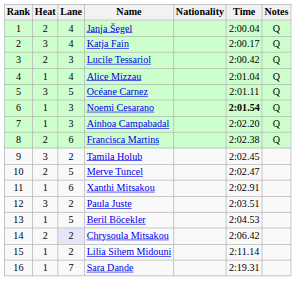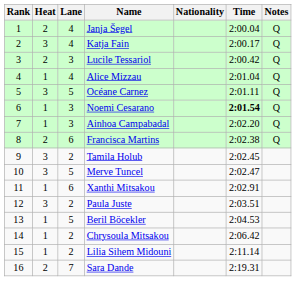 <table class="wikitable sortable" style="text-align:center">
 <tr>
 <th>Rank</th>
 <th>Heat</th>
 <th>Lane</th>
 <th>Name</th>
 <th>Nationality</th>
 <th>Time</th>
 <th>Notes</th>
 </tr>
 <tr bgcolor=ccffcc>
 <td>1</td>
 <td>2</td>
 <td>4</td>
 <td align=left><a href='#'>Janja Šegel</a></td>
 <td align=left></td>
 <td>2:00.04</td>
 <td>Q</td>
 </tr>
 <tr bgcolor=ccffcc>
 <td>2</td>
 <td>3</td>
 <td>4</td>
 <td align=left><a href='#'>Katja Fain</a></td>
 <td align=left></td>
 <td>2:00.17</td>
 <td>Q</td>
 </tr>
 <tr bgcolor=ccffcc>
 <td>3</td>
 <td>2</td>
 <td>3</td>
 <td align=left><a href='#'>Lucile Tessariol</a></td>
 <td align=left></td>
 <td>2:00.42</td>
 <td>Q</td>
 </tr>
 <tr bgcolor=ccffcc>
 <td>4</td>
 <td>1</td>
 <td>4</td>
 <td align=left><a href='#'>Alice Mizzau</a></td>
 <td align=left></td>
 <td>2:01.04</td>
 <td>Q</td>
 </tr>
 <tr bgcolor=ccffcc>
 <td>5</td>
 <td>3</td>
 <td>5</td>
 <td align=left><a href='#'>Océane Carnez</a></td>
 <td align=left></td>
 <td>2:01.11</td>
 <td>Q</td>
 </tr>
 <tr bgcolor=ccffcc>
 <td>6</td>
 <td>1</td>
 <td>3</td>
 <td align=left><a href='#'>Noemi Cesarano</a></td>
 <td align=left></td>
 <td><strong>2:01.54</strong></td>
 <td>Q</td>
 </tr>
 <tr bgcolor=ccffcc>
 <td>7</td>
 <td>1</td>
 <td>3</td>
 <td align=left><a href='#'>Ainhoa Campabadal</a></td>
 <td align=left></td>
 <td>2:02.20</td>
 <td>Q</td>
 </tr>
 <tr bgcolor=ccffcc>
 <td>8</td>
 <td>2</td>
 <td>6</td>
 <td align=left><a href='#'>Francisca Martins</a></td>
 <td align=left></td>
 <td>2:02.38</td>
 <td>Q</td>
 </tr>
 <tr>
 <td>9</td>
 <td>3</td>
 <td>2</td>
 <td align=left><a href='#'>Tamila Holub</a></td>
 <td align=left></td>
 <td>2:02.45</td>
 <td></td>
 </tr>
 <tr>
 <td>10</td>
-<td>2</td>
+<td>3</td>
 <td>5</td>
 <td align=left><a href='#'>Merve Tuncel</a></td>
 <td align=left></td>
 <td>2:02.47</td>
 <td></td>
 </tr>
 <tr>
 <td>11</td>
 <td>1</td>
 <td>6</td>
 <td align=left><a href='#'>Xanthi Mitsakou</a></td>
 <td align=left></td>
 <td>2:02.91</td>
 <td></td>
 </tr>
 <tr>
 <td>12</td>
 <td>3</td>
 <td>2</td>
 <td align=left><a href='#'>Paula Juste</a></td>
 <td align=left></td>
 <td>2:03.51</td>
 <td></td>
 </tr>
 <tr>
 <td>13</td>
 <td>1</td>
 <td>5</td>
 <td align=left><a href='#'>Beril Böcekler</a></td>
 <td align=left></td>
 <td>2:04.53</td>
 <td></td>
 </tr>
 <tr>
 <td>14</td>
+<td>1</td>
 <td>2</td>
-<td style="background: lavender;">2</td>
 <td align=left><a href='#'>Chrysoula Mitsakou</a></td>
 <td align=left></td>
 <td>2:06.42</td>
 <td></td>
 </tr>
 <tr>
 <td>15</td>
 <td>1</td>
 <td>2</td>
 <td align=left><a href='#'>Lilia Sihem Midouni</a></td>
 <td align=left></td>
 <td>2:11.14</td>
 <td></td>
 </tr>
 <tr>
 <td>16</td>
-<td>1</td>
+<td>2</td>
 <td>7</td>
 <td align=left><a href='#'>Sara Dande</a></td>
 <td align=left></td>
 <td>2:19.31</td>
 <td></td>
 </tr>
 </table>
